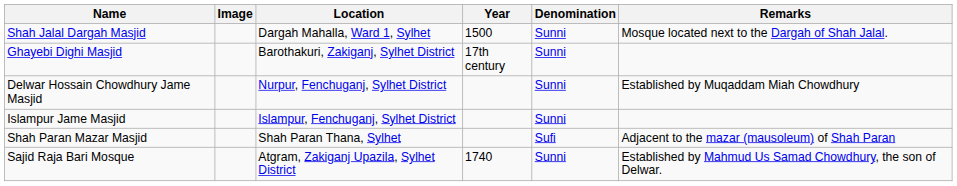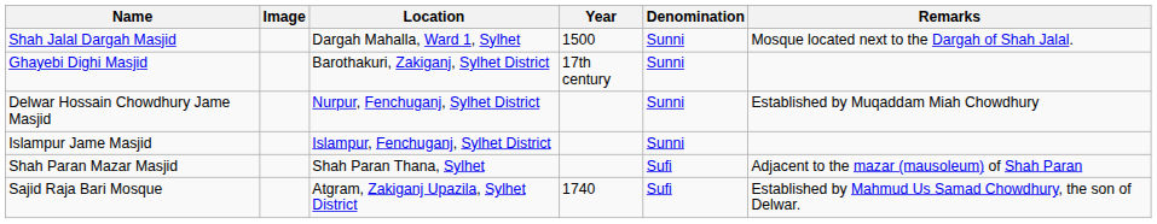 <table class="wikitable sortable">
 <tr>
 <th>Name</th>
 <th align=center class=unsortable>Image</th>
 <th>Location</th>
 <th>Year</th>
 <th>Denomination</th>
 <th align=left class=unsortable>Remarks</th>
 </tr>
 <tr valign=top>
 <td><a href='#'>Shah Jalal Dargah Masjid</a></td>
 <td></td>
 <td>Dargah Mahalla, <a href='#'>Ward 1</a>, <a href='#'>Sylhet</a></td>
 <td>1500</td>
 <td><a href='#'>Sunni</a></td>
 <td>Mosque located next to the <a href='#'>Dargah of Shah Jalal</a>.</td>
 </tr>
 <tr valign=top>
 <td><a href='#'>Ghayebi Dighi Masjid</a></td>
 <td></td>
 <td>Barothakuri, <a href='#'>Zakiganj</a>, <a href='#'>Sylhet District</a></td>
 <td>17th century</td>
 <td><a href='#'>Sunni</a></td>
 <td></td>
 </tr>
 <tr valign=top>
 <td>Delwar Hossain Chowdhury Jame Masjid</td>
 <td></td>
 <td><a href='#'>Nurpur</a>, <a href='#'>Fenchuganj</a>, <a href='#'>Sylhet District</a></td>
 <td></td>
 <td><a href='#'>Sunni</a></td>
 <td>Established by Muqaddam Miah Chowdhury</td>
 </tr>
 <tr valign=top>
 <td>Islampur Jame Masjid</td>
 <td></td>
 <td><a href='#'>Islampur</a>, <a href='#'>Fenchuganj</a>, <a href='#'>Sylhet District</a></td>
 <td></td>
 <td><a href='#'>Sunni</a></td>
 <td></td>
 </tr>
 <tr valign=top>
 <td>Shah Paran Mazar Masjid</td>
 <td></td>
 <td>Shah Paran Thana, <a href='#'>Sylhet</a></td>
 <td></td>
 <td><a href='#'>Sufi</a></td>
 <td>Adjacent to the <a href='#'>mazar (mausoleum)</a> of <a href='#'>Shah Paran</a></td>
 </tr>
 <tr valign=top>
 <td>Sajid Raja Bari Mosque</td>
 <td></td>
 <td>Atgram, <a href='#'>Zakiganj Upazila</a>, <a href='#'>Sylhet District</a></td>
 <td>1740</td>
-<td><a href='#'>Sunni</a></td>
+<td><a href='#'>Sufi</a></td>
 <td>Established by <a href='#'>Mahmud Us Samad Chowdhury</a>, the son of Delwar.</td>
 </tr>
 </table>
